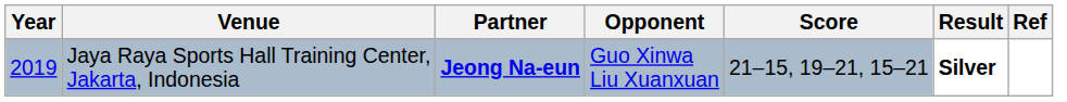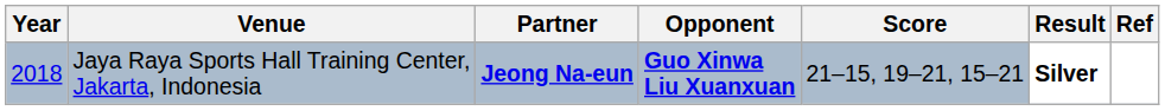 <table class="sortable wikitable" style="font-size: 90%;">
 <tr>
 <th>Year</th>
 <th>Venue</th>
 <th>Partner</th>
 <th>Opponent</th>
 <th>Score</th>
 <th>Result</th>
 <th>Ref</th>
 </tr>
 <tr style="background:#AABBCC">
-<td align="center"><a href='#'>2019</a></td>
+<td align="center"><a href='#'>2018</a></td>
 <td align="left">Jaya Raya Sports Hall Training Center,<br><a href='#'>Jakarta</a>, Indonesia</td>
 <td align="left"><strong> <a href='#'>Jeong Na-eun</a></strong></td>
-<td align="left"> <a href='#'>Guo Xinwa</a><br> <a href='#'>Liu Xuanxuan</a></td>
+<td align="left"><strong> <a href='#'>Guo Xinwa</a><br> <a href='#'>Liu Xuanxuan</a></strong></td>
 <td align="left">21–15, 19–21, 15–21</td>
 <td style="text-align:left; background:white"> <strong>Silver</strong></td>
 <td style="text-align:center; background:white"></td>
 </tr>
 </table>
